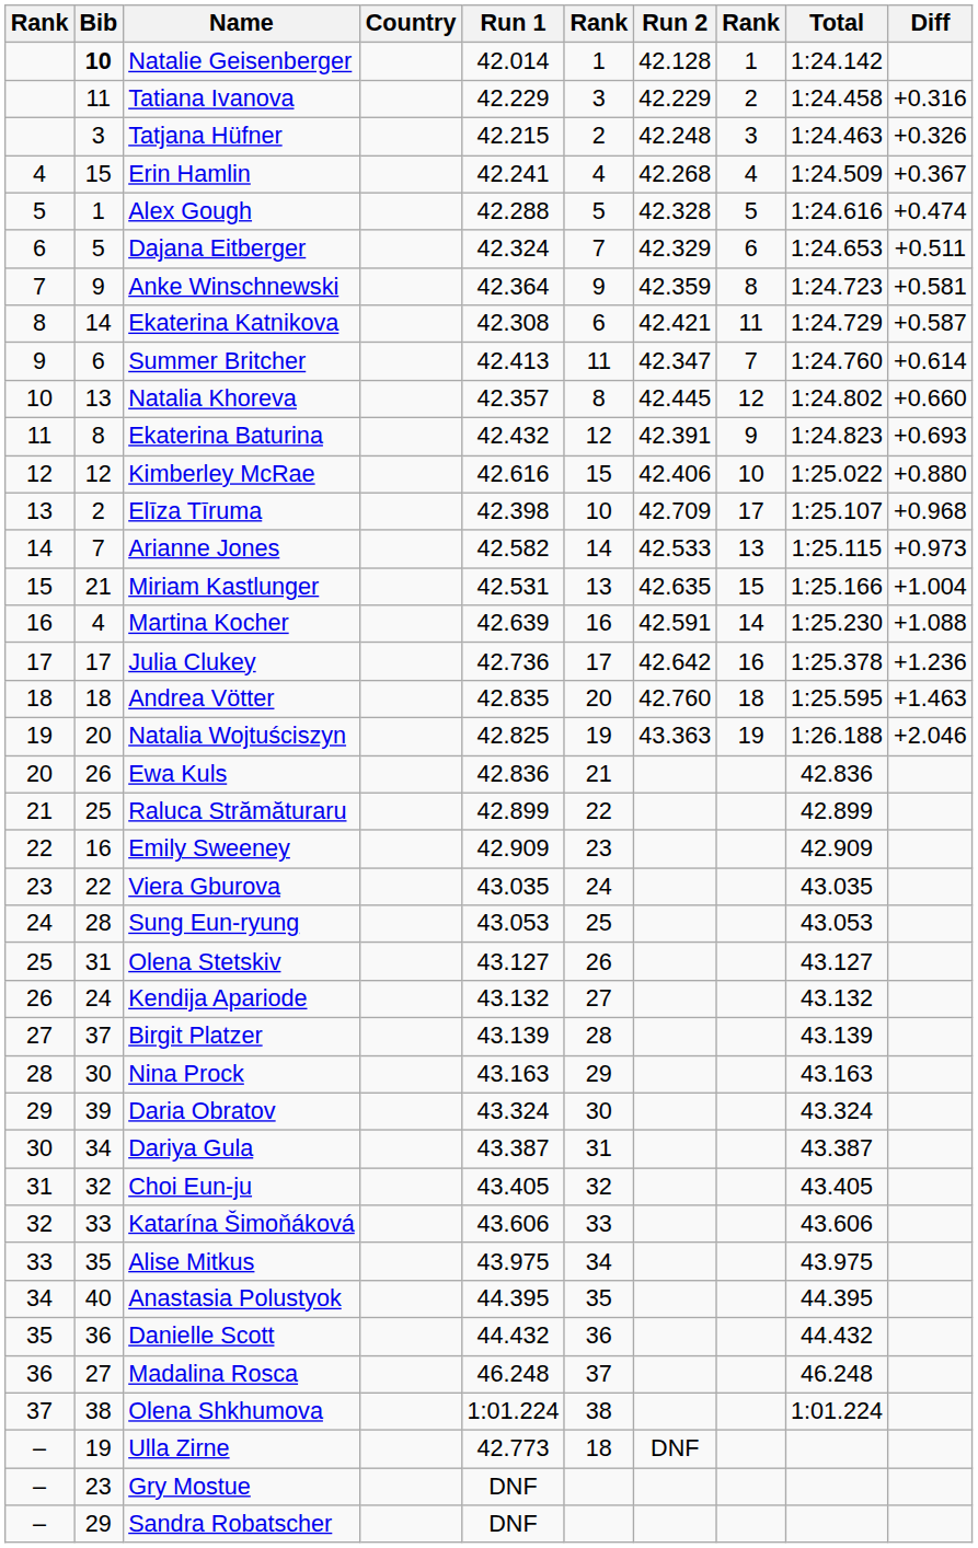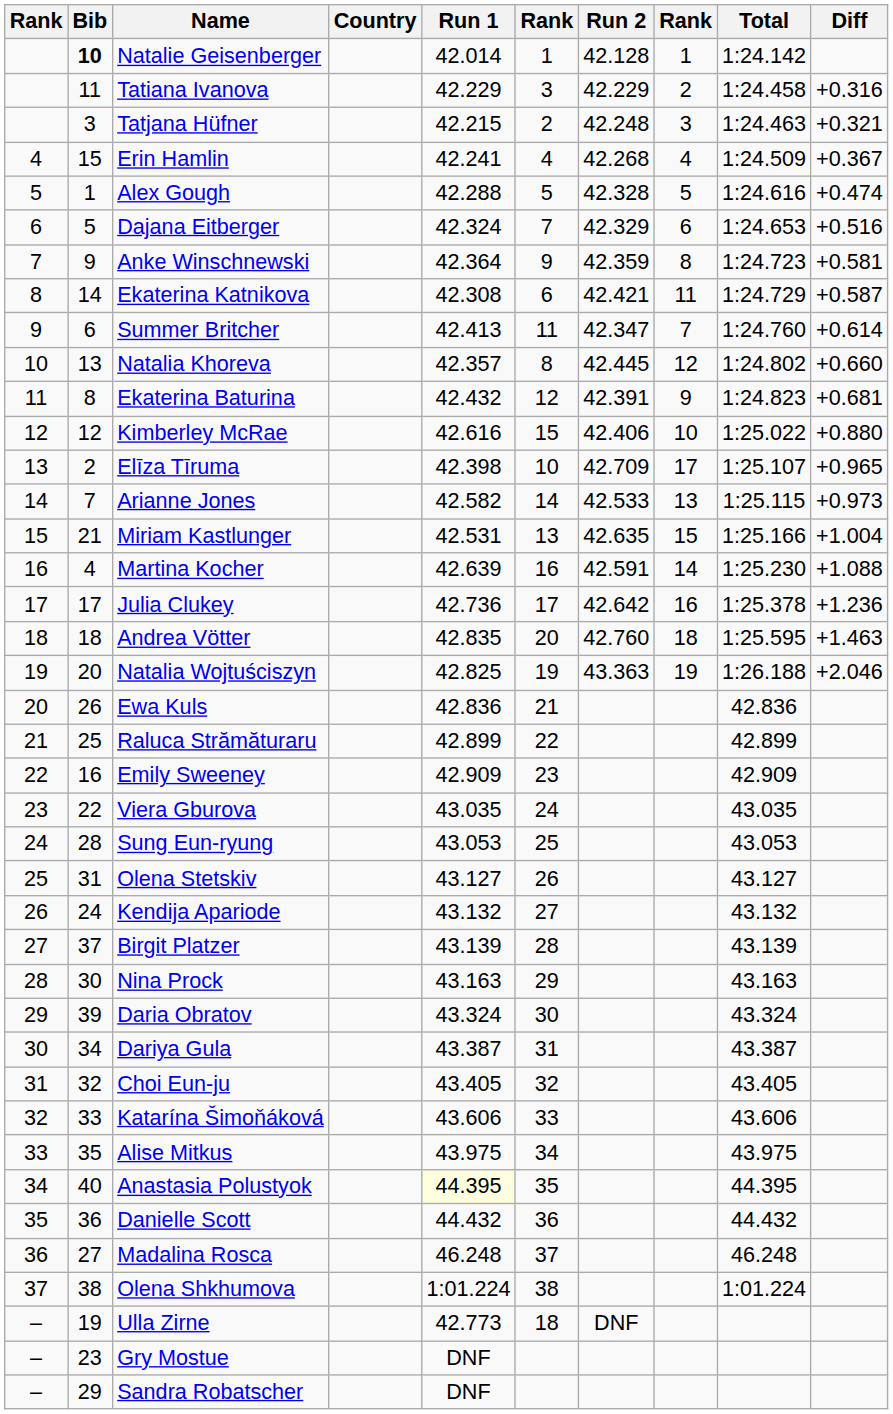 <table class="wikitable sortable" style="text-align:center">
 <tr>
 <th>Rank</th>
 <th>Bib</th>
 <th>Name</th>
 <th>Country</th>
 <th>Run 1</th>
 <th>Rank</th>
 <th>Run 2</th>
 <th>Rank</th>
 <th>Total</th>
 <th>Diff</th>
 </tr>
 <tr>
 <td></td>
 <td><strong>10</strong></td>
 <td align=left><a href='#'>Natalie Geisenberger</a></td>
 <td align=left></td>
 <td>42.014</td>
 <td>1</td>
 <td>42.128</td>
 <td>1</td>
 <td>1:24.142</td>
 <td></td>
 </tr>
 <tr>
 <td></td>
 <td>11</td>
 <td align=left><a href='#'>Tatiana Ivanova</a></td>
 <td align=left></td>
 <td>42.229</td>
 <td>3</td>
 <td>42.229</td>
 <td>2</td>
 <td>1:24.458</td>
 <td>+0.316</td>
 </tr>
 <tr>
 <td></td>
 <td>3</td>
 <td align=left><a href='#'>Tatjana Hüfner</a></td>
 <td align=left></td>
 <td>42.215</td>
 <td>2</td>
 <td>42.248</td>
 <td>3</td>
 <td>1:24.463</td>
-<td>+0.326</td>
+<td>+0.321</td>
 </tr>
 <tr>
 <td>4</td>
 <td>15</td>
 <td align=left><a href='#'>Erin Hamlin</a></td>
 <td align=left></td>
 <td>42.241</td>
 <td>4</td>
 <td>42.268</td>
 <td>4</td>
 <td>1:24.509</td>
 <td>+0.367</td>
 </tr>
 <tr>
 <td>5</td>
 <td>1</td>
 <td align=left><a href='#'>Alex Gough</a></td>
 <td align=left></td>
 <td>42.288</td>
 <td>5</td>
 <td>42.328</td>
 <td>5</td>
 <td>1:24.616</td>
 <td>+0.474</td>
 </tr>
 <tr>
 <td>6</td>
 <td>5</td>
 <td align=left><a href='#'>Dajana Eitberger</a></td>
 <td align=left></td>
 <td>42.324</td>
 <td>7</td>
 <td>42.329</td>
 <td>6</td>
 <td>1:24.653</td>
-<td>+0.511</td>
+<td>+0.516</td>
 </tr>
 <tr>
 <td>7</td>
 <td>9</td>
 <td align=left><a href='#'>Anke Winschnewski</a></td>
 <td align=left></td>
 <td>42.364</td>
 <td>9</td>
 <td>42.359</td>
 <td>8</td>
 <td>1:24.723</td>
 <td>+0.581</td>
 </tr>
 <tr>
 <td>8</td>
 <td>14</td>
 <td align=left><a href='#'>Ekaterina Katnikova</a></td>
 <td align=left></td>
 <td>42.308</td>
 <td>6</td>
 <td>42.421</td>
 <td>11</td>
 <td>1:24.729</td>
 <td>+0.587</td>
 </tr>
 <tr>
 <td>9</td>
 <td>6</td>
 <td align=left><a href='#'>Summer Britcher</a></td>
 <td align=left></td>
 <td>42.413</td>
 <td>11</td>
 <td>42.347</td>
 <td>7</td>
 <td>1:24.760</td>
 <td>+0.614</td>
 </tr>
 <tr>
 <td>10</td>
 <td>13</td>
 <td align=left><a href='#'>Natalia Khoreva</a></td>
 <td align=left></td>
 <td>42.357</td>
 <td>8</td>
 <td>42.445</td>
 <td>12</td>
 <td>1:24.802</td>
 <td>+0.660</td>
 </tr>
 <tr>
 <td>11</td>
 <td>8</td>
 <td align=left><a href='#'>Ekaterina Baturina</a></td>
 <td align=left></td>
 <td>42.432</td>
 <td>12</td>
 <td>42.391</td>
 <td>9</td>
 <td>1:24.823</td>
-<td>+0.693</td>
+<td>+0.681</td>
 </tr>
 <tr>
 <td>12</td>
 <td>12</td>
 <td align=left><a href='#'>Kimberley McRae</a></td>
 <td align=left></td>
 <td>42.616</td>
 <td>15</td>
 <td>42.406</td>
 <td>10</td>
 <td>1:25.022</td>
 <td>+0.880</td>
 </tr>
 <tr>
 <td>13</td>
 <td>2</td>
 <td align=left><a href='#'>Elīza Tīruma</a></td>
 <td align=left></td>
 <td>42.398</td>
 <td>10</td>
 <td>42.709</td>
 <td>17</td>
 <td>1:25.107</td>
-<td>+0.968</td>
+<td>+0.965</td>
 </tr>
 <tr>
 <td>14</td>
 <td>7</td>
 <td align=left><a href='#'>Arianne Jones</a></td>
 <td align=left></td>
 <td>42.582</td>
 <td>14</td>
 <td>42.533</td>
 <td>13</td>
 <td>1:25.115</td>
 <td>+0.973</td>
 </tr>
 <tr>
 <td>15</td>
 <td>21</td>
 <td align=left><a href='#'>Miriam Kastlunger</a></td>
 <td align=left></td>
 <td>42.531</td>
 <td>13</td>
 <td>42.635</td>
 <td>15</td>
 <td>1:25.166</td>
 <td>+1.004</td>
 </tr>
 <tr>
 <td>16</td>
 <td>4</td>
 <td align=left><a href='#'>Martina Kocher</a></td>
 <td align=left></td>
 <td>42.639</td>
 <td>16</td>
 <td>42.591</td>
 <td>14</td>
 <td>1:25.230</td>
 <td>+1.088</td>
 </tr>
 <tr>
 <td>17</td>
 <td>17</td>
 <td align=left><a href='#'>Julia Clukey</a></td>
 <td align=left></td>
 <td>42.736</td>
 <td>17</td>
 <td>42.642</td>
 <td>16</td>
 <td>1:25.378</td>
 <td>+1.236</td>
 </tr>
 <tr>
 <td>18</td>
 <td>18</td>
 <td align=left><a href='#'>Andrea Vötter</a></td>
 <td align=left></td>
 <td>42.835</td>
 <td>20</td>
 <td>42.760</td>
 <td>18</td>
 <td>1:25.595</td>
 <td>+1.463</td>
 </tr>
 <tr>
 <td>19</td>
 <td>20</td>
 <td align=left><a href='#'>Natalia Wojtuściszyn</a></td>
 <td align=left></td>
 <td>42.825</td>
 <td>19</td>
 <td>43.363</td>
 <td>19</td>
 <td>1:26.188</td>
 <td>+2.046</td>
 </tr>
 <tr>
 <td>20</td>
 <td>26</td>
 <td align=left><a href='#'>Ewa Kuls</a></td>
 <td align=left></td>
 <td>42.836</td>
 <td>21</td>
 <td></td>
 <td></td>
 <td>42.836</td>
 <td></td>
 </tr>
 <tr>
 <td>21</td>
 <td>25</td>
 <td align=left><a href='#'>Raluca Strămăturaru</a></td>
 <td align=left></td>
 <td>42.899</td>
 <td>22</td>
 <td></td>
 <td></td>
 <td>42.899</td>
 <td></td>
 </tr>
 <tr>
 <td>22</td>
 <td>16</td>
 <td align=left><a href='#'>Emily Sweeney</a></td>
 <td align=left></td>
 <td>42.909</td>
 <td>23</td>
 <td></td>
 <td></td>
 <td>42.909</td>
 <td></td>
 </tr>
 <tr>
 <td>23</td>
 <td>22</td>
 <td align=left><a href='#'>Viera Gburova</a></td>
 <td align=left></td>
 <td>43.035</td>
 <td>24</td>
 <td></td>
 <td></td>
 <td>43.035</td>
 <td></td>
 </tr>
 <tr>
 <td>24</td>
 <td>28</td>
 <td align=left><a href='#'>Sung Eun-ryung</a></td>
 <td align=left></td>
 <td>43.053</td>
 <td>25</td>
 <td></td>
 <td></td>
 <td>43.053</td>
 <td></td>
 </tr>
 <tr>
 <td>25</td>
 <td>31</td>
 <td align=left><a href='#'>Olena Stetskiv</a></td>
 <td align=left></td>
 <td>43.127</td>
 <td>26</td>
 <td></td>
 <td></td>
 <td>43.127</td>
 <td></td>
 </tr>
 <tr>
 <td>26</td>
 <td>24</td>
 <td align=left><a href='#'>Kendija Apariode</a></td>
 <td align=left></td>
 <td>43.132</td>
 <td>27</td>
 <td></td>
 <td></td>
 <td>43.132</td>
 <td></td>
 </tr>
 <tr>
 <td>27</td>
 <td>37</td>
 <td align=left><a href='#'>Birgit Platzer</a></td>
 <td align=left></td>
 <td>43.139</td>
 <td>28</td>
 <td></td>
 <td></td>
 <td>43.139</td>
 <td></td>
 </tr>
 <tr>
 <td>28</td>
 <td>30</td>
 <td align=left><a href='#'>Nina Prock</a></td>
 <td align=left></td>
 <td>43.163</td>
 <td>29</td>
 <td></td>
 <td></td>
 <td>43.163</td>
 <td></td>
 </tr>
 <tr>
 <td>29</td>
 <td>39</td>
 <td align=left><a href='#'>Daria Obratov</a></td>
 <td align=left></td>
 <td>43.324</td>
 <td>30</td>
 <td></td>
 <td></td>
 <td>43.324</td>
 <td></td>
 </tr>
 <tr>
 <td>30</td>
 <td>34</td>
 <td align=left><a href='#'>Dariya Gula</a></td>
 <td align=left></td>
 <td>43.387</td>
 <td>31</td>
 <td></td>
 <td></td>
 <td>43.387</td>
 <td></td>
 </tr>
 <tr>
 <td>31</td>
 <td>32</td>
 <td align=left><a href='#'>Choi Eun-ju</a></td>
 <td align=left></td>
 <td>43.405</td>
 <td>32</td>
 <td></td>
 <td></td>
 <td>43.405</td>
 <td></td>
 </tr>
 <tr>
 <td>32</td>
 <td>33</td>
 <td align=left><a href='#'>Katarína Šimoňáková</a></td>
 <td align=left></td>
 <td>43.606</td>
 <td>33</td>
 <td></td>
 <td></td>
 <td>43.606</td>
 <td></td>
 </tr>
 <tr>
 <td>33</td>
 <td>35</td>
 <td align=left><a href='#'>Alise Mitkus</a></td>
 <td align=left></td>
 <td>43.975</td>
 <td>34</td>
 <td></td>
 <td></td>
 <td>43.975</td>
 <td></td>
 </tr>
 <tr>
 <td>34</td>
 <td>40</td>
 <td align=left><a href='#'>Anastasia Polustyok</a></td>
 <td align=left></td>
-<td>44.395</td>
+<td style="background: lightyellow;">44.395</td>
 <td>35</td>
 <td></td>
 <td></td>
 <td>44.395</td>
 <td></td>
 </tr>
 <tr>
 <td>35</td>
 <td>36</td>
 <td align=left><a href='#'>Danielle Scott</a></td>
 <td align=left></td>
 <td>44.432</td>
 <td>36</td>
 <td></td>
 <td></td>
 <td>44.432</td>
 <td></td>
 </tr>
 <tr>
 <td>36</td>
 <td>27</td>
 <td align=left><a href='#'>Madalina Rosca</a></td>
 <td align=left></td>
 <td>46.248</td>
 <td>37</td>
 <td></td>
 <td></td>
 <td>46.248</td>
 <td></td>
 </tr>
 <tr>
 <td>37</td>
 <td>38</td>
 <td align=left><a href='#'>Olena Shkhumova</a></td>
 <td align=left></td>
 <td>1:01.224</td>
 <td>38</td>
 <td></td>
 <td></td>
 <td>1:01.224</td>
 <td></td>
 </tr>
 <tr>
 <td>–</td>
 <td>19</td>
 <td align=left><a href='#'>Ulla Zirne</a></td>
 <td align=left></td>
 <td>42.773</td>
 <td>18</td>
 <td>DNF</td>
 <td></td>
 <td></td>
 <td></td>
 </tr>
 <tr>
 <td>–</td>
 <td>23</td>
 <td align=left><a href='#'>Gry Mostue</a></td>
 <td align=left></td>
 <td>DNF</td>
 <td></td>
 <td></td>
 <td></td>
 <td></td>
 <td></td>
 </tr>
 <tr>
 <td>–</td>
 <td>29</td>
 <td align=left><a href='#'>Sandra Robatscher</a></td>
 <td align=left></td>
 <td>DNF</td>
 <td></td>
 <td></td>
 <td></td>
 <td></td>
 <td></td>
 </tr>
 </table>
